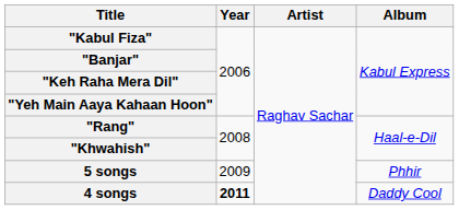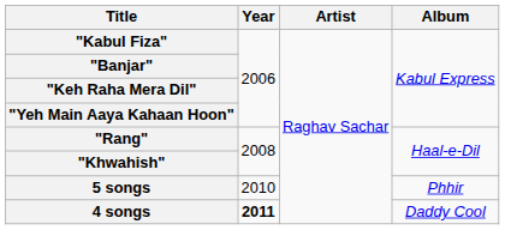 <table class="wikitable sortable plainrowheaders " style="text-align:center;">
 <tr>
 <th scope="col">Title</th>
 <th scope="col">Year</th>
 <th scope="col">Artist</th>
 <th scope="col">Album</th>
 </tr>
 <tr>
 <th scope="row">"Kabul Fiza"</th>
 <td rowspan=4>2006</td>
 <td rowspan=8><a href='#'>Raghav Sachar</a></td>
 <td rowspan=4><em><a href='#'>Kabul Express</a></em></td>
 </tr>
 <tr>
 <th scope="row">"Banjar"</th>
 </tr>
 <tr>
 <th scope="row">"Keh Raha Mera Dil"</th>
 </tr>
 <tr>
 <th scope="row">"Yeh Main Aaya Kahaan Hoon"</th>
 </tr>
 <tr>
 <th scope="row">"Rang"</th>
 <td rowspan=2>2008</td>
 <td rowspan=2><em><a href='#'>Haal-e-Dil</a></em></td>
 </tr>
 <tr>
 <th scope="row">"Khwahish"</th>
 </tr>
 <tr>
 <th scope="row">5 songs</th>
-<td>2009</td>
+<td>2010</td>
 <td><em><a href='#'>Phhir</a></em></td>
 </tr>
 <tr>
 <th scope="row">4 songs</th>
 <td><strong>2011</strong></td>
 <td><em><a href='#'>Daddy Cool</a></em></td>
 </tr>
 </table>
